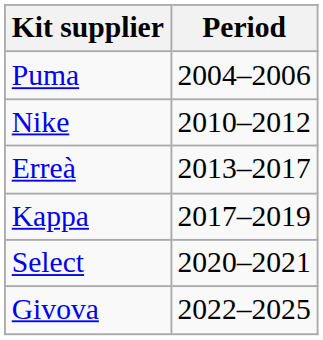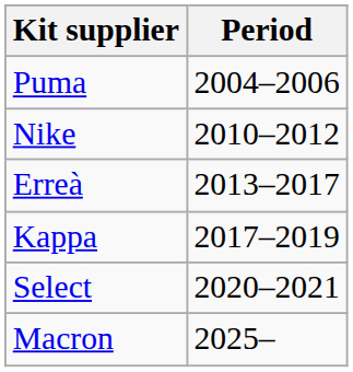 <table class="wikitable" style="text-align:left;">
 <tr>
 <th>Kit supplier</th>
 <th>Period</th>
 </tr>
 <tr>
 <td align="Left"> <a href='#'>Puma</a></td>
 <td>2004–2006</td>
 </tr>
 <tr>
 <td align="Left"> <a href='#'>Nike</a></td>
 <td>2010–2012</td>
 </tr>
 <tr>
 <td align="left"> <a href='#'>Erreà</a></td>
 <td>2013–2017</td>
 </tr>
 <tr>
 <td align="left"> <a href='#'>Kappa</a></td>
 <td>2017–2019</td>
 </tr>
 <tr>
 <td align="left"> <a href='#'>Select</a></td>
 <td>2020–2021</td>
 </tr>
 <tr>
-<td align="left"> <a href='#'>Givova</a></td>
-<td>2022–2025</td>
+<td align="left"> <a href='#'>Macron</a></td>
+<td>2025–</td>
 </tr>
 </table>
